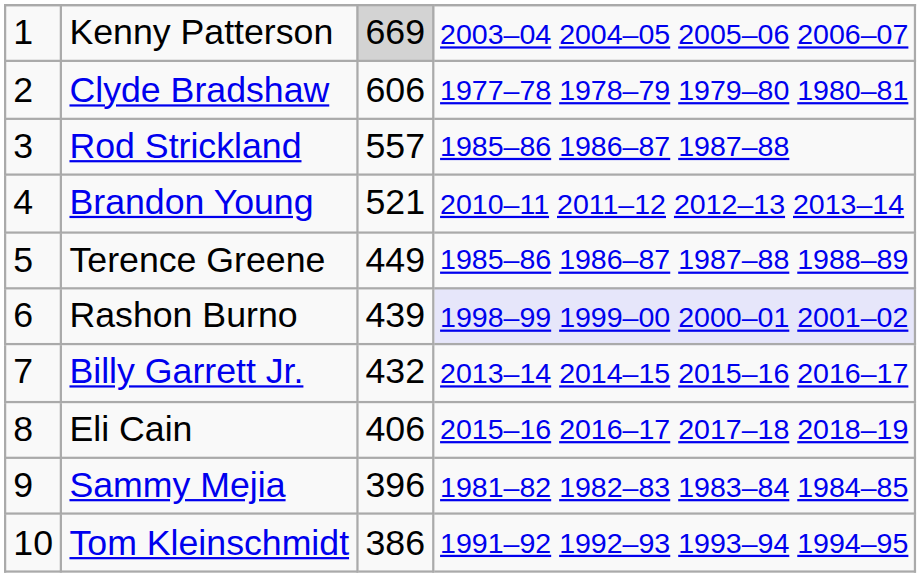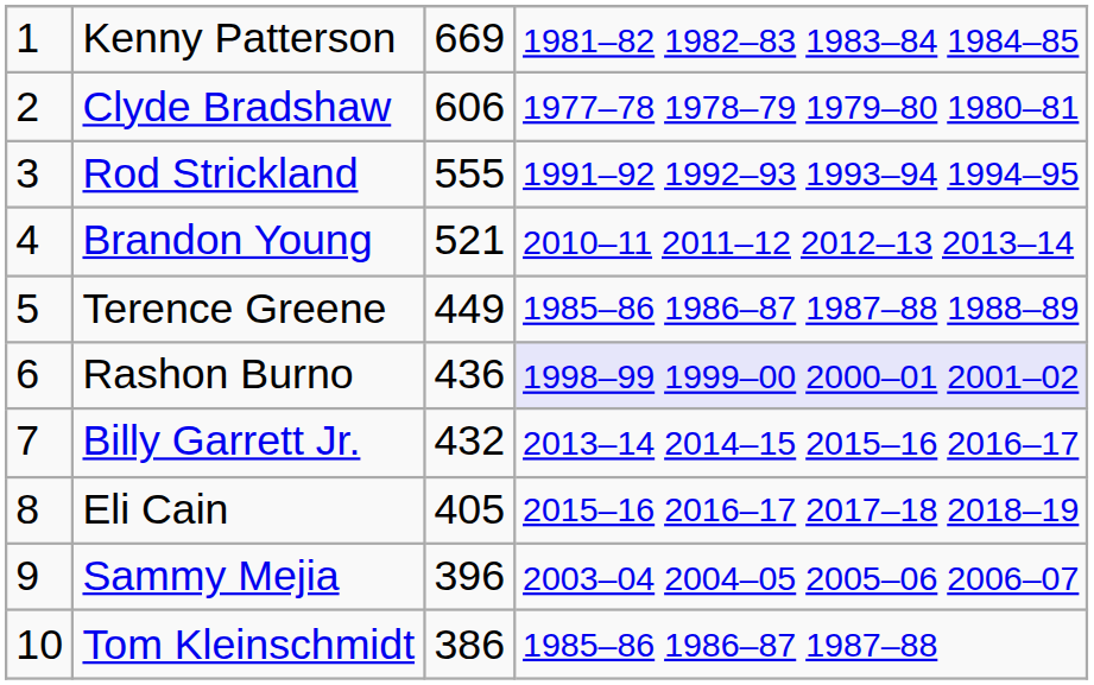 <table class="wikitable">
 <tr>
 </tr>
 <tr>
 <td>1</td>
 <td>Kenny Patterson</td>
-<td style="background: lightgrey;">669</td>
-<td style="font-size:80%;"><a href='#'>2003–04</a> <a href='#'>2004–05</a> <a href='#'>2005–06</a> <a href='#'>2006–07</a></td>
+<td>669</td>
+<td style="font-size:80%;"><a href='#'>1981–82</a> <a href='#'>1982–83</a> <a href='#'>1983–84</a> <a href='#'>1984–85</a></td>
 </tr>
 <tr>
 <td>2</td>
 <td><a href='#'>Clyde Bradshaw</a></td>
 <td>606</td>
 <td style="font-size:80%;"><a href='#'>1977–78</a> <a href='#'>1978–79</a> <a href='#'>1979–80</a> <a href='#'>1980–81</a></td>
 </tr>
 <tr>
 <td>3</td>
 <td><a href='#'>Rod Strickland</a></td>
-<td>557</td>
-<td style="font-size:80%;"><a href='#'>1985–86</a> <a href='#'>1986–87</a> <a href='#'>1987–88</a></td>
+<td>555</td>
+<td style="font-size:80%;"><a href='#'>1991–92</a> <a href='#'>1992–93</a> <a href='#'>1993–94</a> <a href='#'>1994–95</a></td>
 </tr>
 <tr>
 <td>4</td>
 <td><a href='#'>Brandon Young</a></td>
 <td>521</td>
 <td style="font-size:80%;"><a href='#'>2010–11</a> <a href='#'>2011–12</a> <a href='#'>2012–13</a> <a href='#'>2013–14</a></td>
 </tr>
 <tr>
 <td>5</td>
 <td>Terence Greene</td>
 <td>449</td>
 <td style="font-size:80%;"><a href='#'>1985–86</a> <a href='#'>1986–87</a> <a href='#'>1987–88</a> <a href='#'>1988–89</a></td>
 </tr>
 <tr>
 <td>6</td>
 <td>Rashon Burno</td>
-<td>439</td>
+<td>436</td>
 <td style="background: lavender; font-size:80%;"><a href='#'>1998–99</a> <a href='#'>1999–00</a> <a href='#'>2000–01</a> <a href='#'>2001–02</a></td>
 </tr>
 <tr>
 <td>7</td>
 <td><a href='#'>Billy Garrett Jr.</a></td>
 <td>432</td>
 <td style="font-size:80%;"><a href='#'>2013–14</a> <a href='#'>2014–15</a> <a href='#'>2015–16</a> <a href='#'>2016–17</a></td>
 </tr>
 <tr>
 <td>8</td>
 <td>Eli Cain</td>
-<td>406</td>
+<td>405</td>
 <td style="font-size:80%;"><a href='#'>2015–16</a> <a href='#'>2016–17</a> <a href='#'>2017–18</a> <a href='#'>2018–19</a></td>
 </tr>
 <tr>
 <td>9</td>
 <td><a href='#'>Sammy Mejia</a></td>
 <td>396</td>
-<td style="font-size:80%;"><a href='#'>1981–82</a> <a href='#'>1982–83</a> <a href='#'>1983–84</a> <a href='#'>1984–85</a></td>
+<td style="font-size:80%;"><a href='#'>2003–04</a> <a href='#'>2004–05</a> <a href='#'>2005–06</a> <a href='#'>2006–07</a></td>
 </tr>
 <tr>
 <td>10</td>
 <td><a href='#'>Tom Kleinschmidt</a></td>
 <td>386</td>
-<td style="font-size:80%;"><a href='#'>1991–92</a> <a href='#'>1992–93</a> <a href='#'>1993–94</a> <a href='#'>1994–95</a></td>
+<td style="font-size:80%;"><a href='#'>1985–86</a> <a href='#'>1986–87</a> <a href='#'>1987–88</a></td>
 </tr>
 </table>
